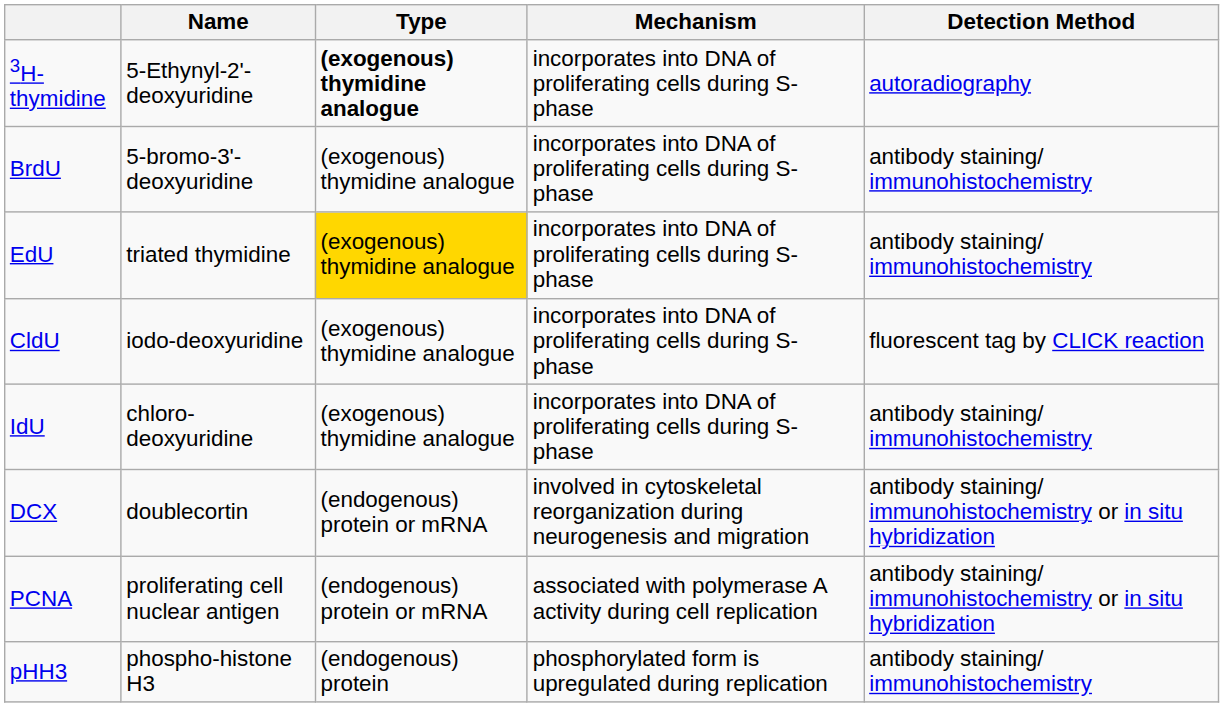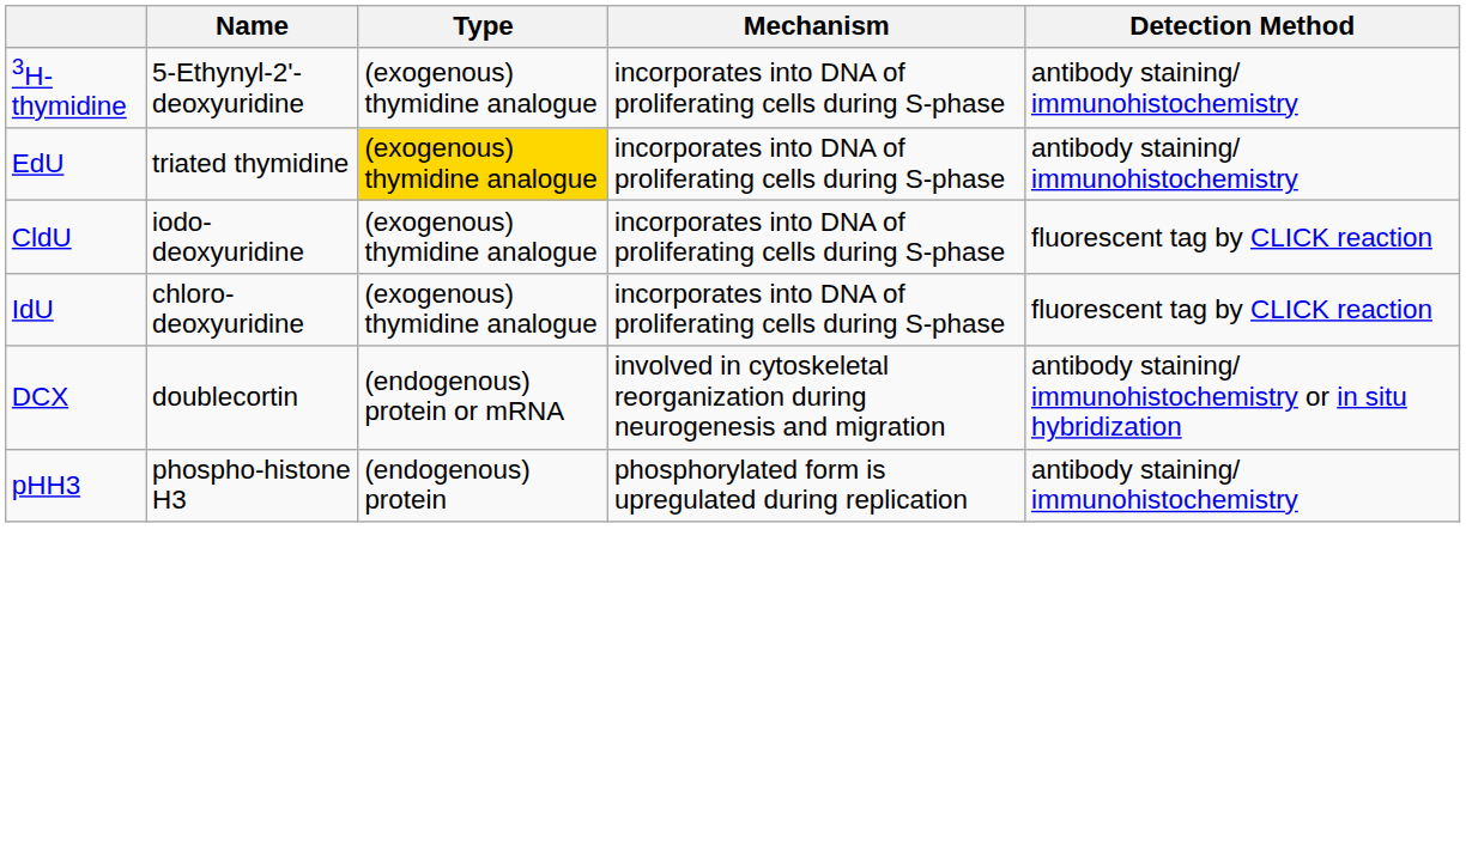 <table class="wikitable sortable mw-collapsible">
 <tr>
 <th></th>
 <th>Name</th>
 <th>Type</th>
 <th>Mechanism</th>
 <th>Detection Method</th>
 </tr>
 <tr>
 <td><a href='#'><sup>3</sup>H-thymidine</a></td>
 <td>5-Ethynyl-2'-deoxyuridine</td>
-<td><strong>(exogenous) thymidine analogue</strong></td>
-<td>incorporates into DNA of proliferating cells during S-phase</td>
-<td><a href='#'>autoradiography</a></td>
-</tr>
-<tr>
-<td><a href='#'>BrdU</a></td>
-<td>5-bromo-3'-deoxyuridine</td>
 <td>(exogenous) thymidine analogue</td>
 <td>incorporates into DNA of proliferating cells during S-phase</td>
 <td>antibody staining/ <a href='#'>immunohistochemistry</a></td>
 </tr>
 <tr>
 <td><a href='#'>EdU</a></td>
 <td>triated thymidine</td>
 <td style="background: gold;">(exogenous) thymidine analogue</td>
 <td>incorporates into DNA of proliferating cells during S-phase</td>
 <td>antibody staining/ <a href='#'>immunohistochemistry</a></td>
 </tr>
 <tr>
 <td><a href='#'>CldU</a></td>
 <td>iodo-deoxyuridine</td>
 <td>(exogenous) thymidine analogue</td>
 <td>incorporates into DNA of proliferating cells during S-phase</td>
 <td>fluorescent tag by <a href='#'>CLICK reaction</a></td>
 </tr>
 <tr>
 <td><a href='#'>IdU</a></td>
 <td>chloro-deoxyuridine</td>
 <td>(exogenous) thymidine analogue</td>
 <td>incorporates into DNA of proliferating cells during S-phase</td>
-<td>antibody staining/ <a href='#'>immunohistochemistry</a></td>
+<td>fluorescent tag by <a href='#'>CLICK reaction</a></td>
 </tr>
 <tr>
 <td><a href='#'>DCX</a></td>
 <td>doublecortin</td>
 <td>(endogenous) protein or mRNA</td>
 <td>involved in cytoskeletal reorganization during neurogenesis and migration</td>
-<td>antibody staining/ <a href='#'>immunohistochemistry</a> or <a href='#'>in situ hybridization</a></td>
-</tr>
-<tr>
-<td><a href='#'>PCNA</a></td>
-<td>proliferating cell nuclear antigen</td>
-<td>(endogenous) protein or mRNA</td>
-<td>associated with polymerase A activity during cell replication</td>
 <td>antibody staining/ <a href='#'>immunohistochemistry</a> or <a href='#'>in situ hybridization</a></td>
 </tr>
 <tr>
 <td><a href='#'>pHH3</a></td>
 <td>phospho-histone H3</td>
 <td>(endogenous) protein</td>
 <td>phosphorylated form is upregulated during replication</td>
 <td>antibody staining/ <a href='#'>immunohistochemistry</a></td>
 </tr>
 </table>
